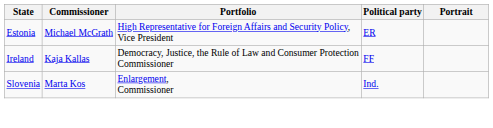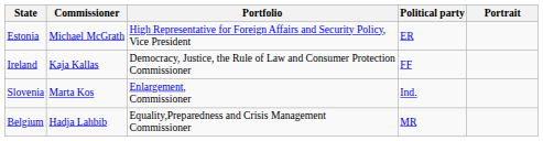 <table class="wikitable sortable">
 <tr>
 <th>State</th>
 <th>Commissioner</th>
 <th>Portfolio</th>
 <th>Political party</th>
 <th class="unsortable" style="width:100px;">Portrait</th>
 </tr>
 <tr>
 <td> <a href='#'>Estonia</a></td>
 <td><a href='#'>Michael McGrath</a></td>
 <td><a href='#'>High Representative for Foreign Affairs and Security Policy</a>,<br>Vice President</td>
 <td><a href='#'>ER</a></td>
 <td></td>
 </tr>
 <tr>
 <td> <a href='#'>Ireland</a></td>
 <td><a href='#'>Kaja Kallas</a></td>
 <td>Democracy, Justice, the Rule of Law and Consumer Protection<br>Commissioner</td>
 <td><a href='#'>FF</a></td>
 <td></td>
 </tr>
 <tr>
 <td> <a href='#'>Slovenia</a></td>
 <td><a href='#'>Marta Kos</a></td>
 <td><a href='#'>Enlargement</a>,<br>Commissioner</td>
 <td><a href='#'>Ind.</a></td>
 <td></td>
 </tr>
+<tr>
+<td> <a href='#'>Belgium</a></td>
+<td><a href='#'>Hadja Lahbib</a></td>
+<td>Equality,Preparedness and Crisis Management<br>Commissioner</td>
+<td><a href='#'>MR</a></td>
+<td></td>
+</tr>
 </table>
